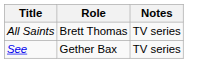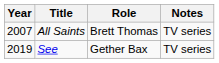 <table class="wikitable sortable">
 <tr>
+<th>Year</th>
 <th>Title</th>
 <th>Role</th>
 <th>Notes</th>
 </tr>
 <tr>
+<td>2007</td>
 <td><em>All Saints</em></td>
 <td>Brett Thomas</td>
 <td>TV series</td>
 </tr>
 <tr>
+<td>2019</td>
 <td><em><a href='#'>See</a></em></td>
 <td>Gether Bax</td>
 <td>TV series</td>
 </tr>
 </table>
